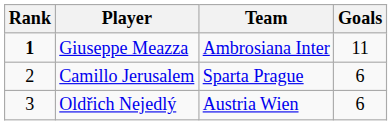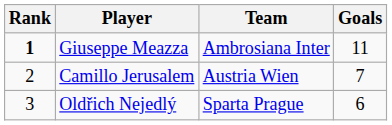 <table class="wikitable" style="text-align:center">
 <tr>
 <th>Rank</th>
 <th>Player</th>
 <th>Team</th>
 <th>Goals</th>
 </tr>
 <tr>
 <td><strong>1</strong></td>
 <td align=left> <a href='#'>Giuseppe Meazza</a></td>
 <td align=left> <a href='#'>Ambrosiana Inter</a></td>
 <td>11</td>
 </tr>
 <tr>
 <td>2</td>
 <td align=left> <a href='#'>Camillo Jerusalem</a></td>
-<td align=left> <a href='#'>Sparta Prague</a></td>
-<td>6</td>
+<td align=left> <a href='#'>Austria Wien</a></td>
+<td>7</td>
 </tr>
 <tr>
 <td>3</td>
 <td align=left> <a href='#'>Oldřich Nejedlý</a></td>
-<td align=left> <a href='#'>Austria Wien</a></td>
+<td align=left> <a href='#'>Sparta Prague</a></td>
 <td>6</td>
 </tr>
 </table>
